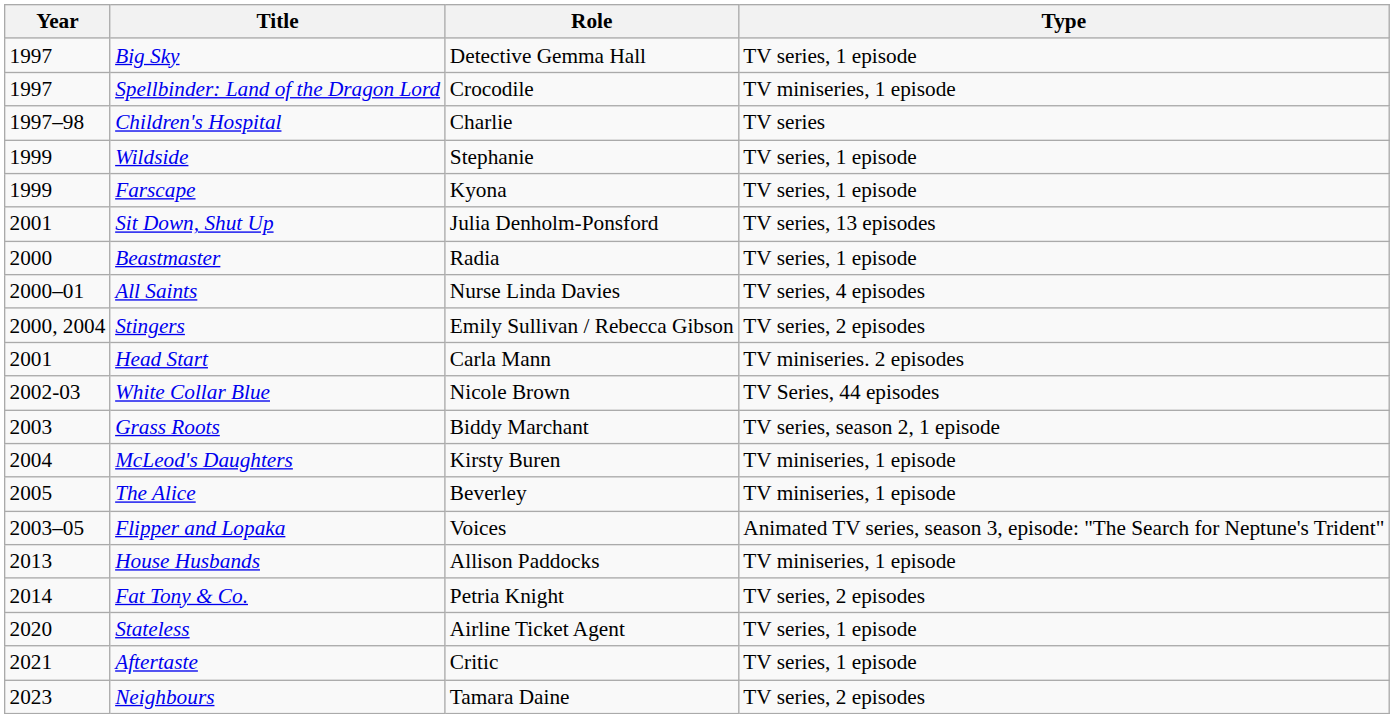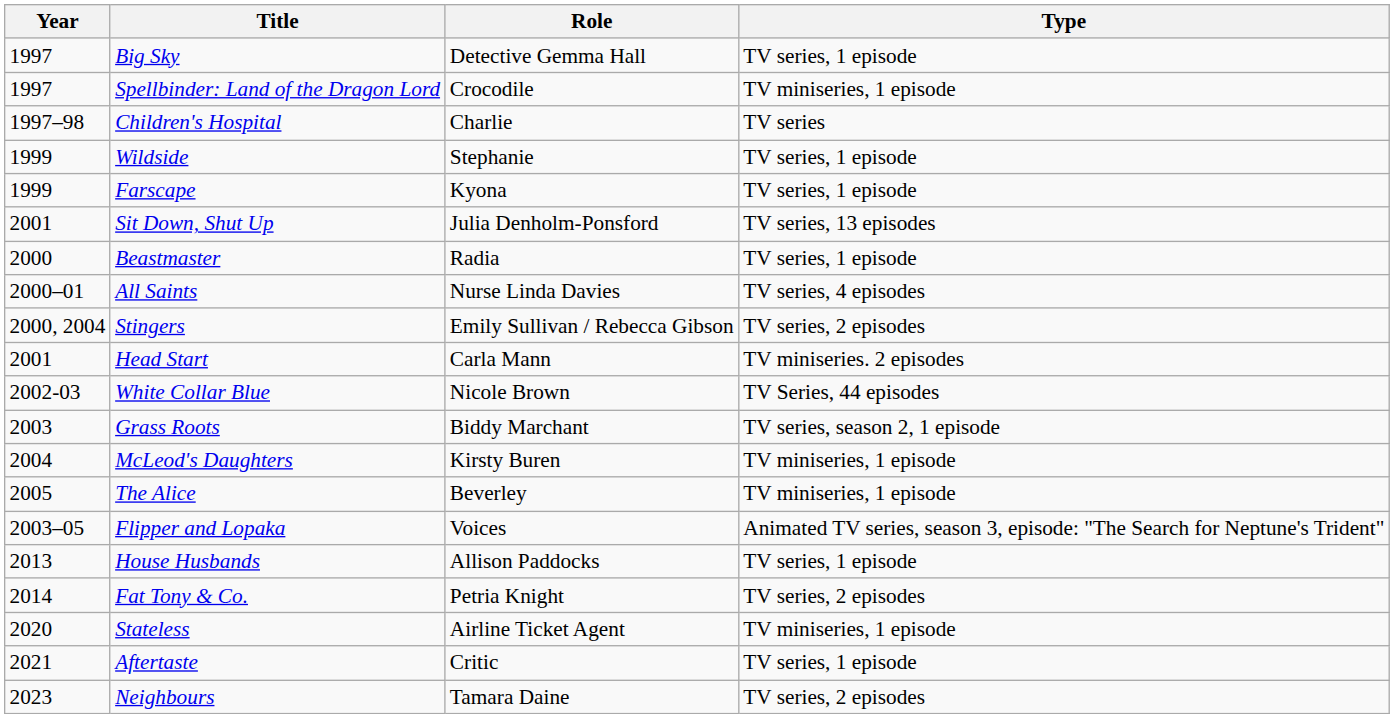 <table class="wikitable">
 <tr>
 <th>Year</th>
 <th>Title</th>
 <th>Role</th>
 <th>Type</th>
 </tr>
 <tr>
 <td>1997</td>
 <td><em><a href='#'>Big Sky</a></em></td>
 <td>Detective Gemma Hall</td>
 <td>TV series, 1 episode</td>
 </tr>
 <tr>
 <td>1997</td>
 <td><em><a href='#'>Spellbinder: Land of the Dragon Lord</a></em></td>
 <td>Crocodile</td>
 <td>TV miniseries, 1 episode</td>
 </tr>
 <tr>
 <td>1997–98</td>
 <td><em><a href='#'>Children's Hospital</a></em></td>
 <td>Charlie</td>
 <td>TV series</td>
 </tr>
 <tr>
 <td>1999</td>
 <td><em><a href='#'>Wildside</a></em></td>
 <td>Stephanie</td>
 <td>TV series, 1 episode</td>
 </tr>
 <tr>
 <td>1999</td>
 <td><em><a href='#'>Farscape</a></em></td>
 <td>Kyona</td>
 <td>TV series, 1 episode</td>
 </tr>
 <tr>
 <td>2001</td>
 <td><em><a href='#'>Sit Down, Shut Up</a></em></td>
 <td>Julia Denholm-Ponsford</td>
 <td>TV series, 13 episodes</td>
 </tr>
 <tr>
 <td>2000</td>
 <td><em><a href='#'>Beastmaster</a></em></td>
 <td>Radia</td>
 <td>TV series, 1 episode</td>
 </tr>
 <tr>
 <td>2000–01</td>
 <td><em><a href='#'>All Saints</a></em></td>
 <td>Nurse Linda Davies</td>
 <td>TV series, 4 episodes</td>
 </tr>
 <tr>
 <td>2000, 2004</td>
 <td><em><a href='#'>Stingers</a></em></td>
 <td>Emily Sullivan / Rebecca Gibson</td>
 <td>TV series, 2 episodes</td>
 </tr>
 <tr>
 <td>2001</td>
 <td><em><a href='#'>Head Start</a></em></td>
 <td>Carla Mann</td>
 <td>TV miniseries. 2 episodes</td>
 </tr>
 <tr>
 <td>2002-03</td>
 <td><em><a href='#'>White Collar Blue</a></em></td>
 <td>Nicole Brown</td>
 <td>TV Series, 44 episodes</td>
 </tr>
 <tr>
 <td>2003</td>
 <td><em><a href='#'>Grass Roots</a></em></td>
 <td>Biddy Marchant</td>
 <td>TV series, season 2, 1 episode</td>
 </tr>
 <tr>
 <td>2004</td>
 <td><em><a href='#'>McLeod's Daughters</a></em></td>
 <td>Kirsty Buren</td>
 <td>TV miniseries, 1 episode</td>
 </tr>
 <tr>
 <td>2005</td>
 <td><em><a href='#'>The Alice</a></em></td>
 <td>Beverley</td>
 <td>TV miniseries, 1 episode</td>
 </tr>
 <tr>
 <td>2003–05</td>
 <td><em><a href='#'>Flipper and Lopaka</a></em></td>
 <td>Voices</td>
 <td>Animated TV series, season 3, episode: "The Search for Neptune's Trident"</td>
 </tr>
 <tr>
 <td>2013</td>
 <td><em><a href='#'>House Husbands</a></em></td>
 <td>Allison Paddocks</td>
-<td>TV miniseries, 1 episode</td>
+<td>TV series, 1 episode</td>
 </tr>
 <tr>
 <td>2014</td>
 <td><em><a href='#'>Fat Tony & Co.</a></em></td>
 <td>Petria Knight</td>
 <td>TV series, 2 episodes</td>
 </tr>
 <tr>
 <td>2020</td>
 <td><em><a href='#'>Stateless</a></em></td>
 <td>Airline Ticket Agent</td>
-<td>TV series, 1 episode</td>
+<td>TV miniseries, 1 episode</td>
 </tr>
 <tr>
 <td>2021</td>
 <td><em><a href='#'>Aftertaste</a></em></td>
 <td>Critic</td>
 <td>TV series, 1 episode</td>
 </tr>
 <tr>
 <td>2023</td>
 <td><em><a href='#'>Neighbours</a></em></td>
 <td>Tamara Daine</td>
 <td>TV series, 2 episodes</td>
 </tr>
 </table>
